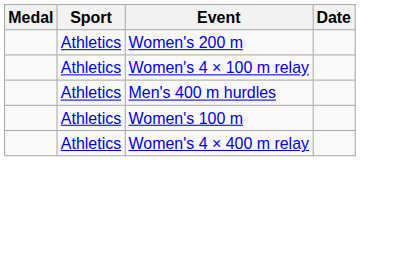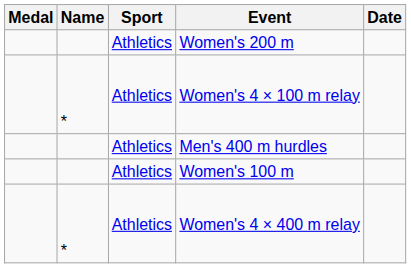 <table class="wikitable sortable" style="font-size:95%">
 <tr>
 <th>Medal</th>
+<th>Name</th>
 <th>Sport</th>
 <th>Event</th>
 <th>Date</th>
 </tr>
 <tr>
+<td></td>
 <td></td>
 <td><a href='#'>Athletics</a></td>
 <td><a href='#'>Women's 200 m</a></td>
 <td></td>
 </tr>
 <tr>
 <td></td>
+<td><br><br><br>*<br></td>
 <td><a href='#'>Athletics</a></td>
 <td><a href='#'>Women's 4 × 100 m relay</a></td>
 <td></td>
 </tr>
 <tr>
+<td></td>
 <td></td>
 <td><a href='#'>Athletics</a></td>
 <td><a href='#'>Men's 400 m hurdles</a></td>
 <td></td>
 </tr>
 <tr>
 <td></td>
+<td></td>
 <td><a href='#'>Athletics</a></td>
 <td><a href='#'>Women's 100 m</a></td>
 <td></td>
 </tr>
 <tr>
 <td></td>
+<td><br><br><br>*<br></td>
 <td><a href='#'>Athletics</a></td>
 <td><a href='#'>Women's 4 × 400 m relay</a></td>
 <td></td>
 </tr>
 </table>
